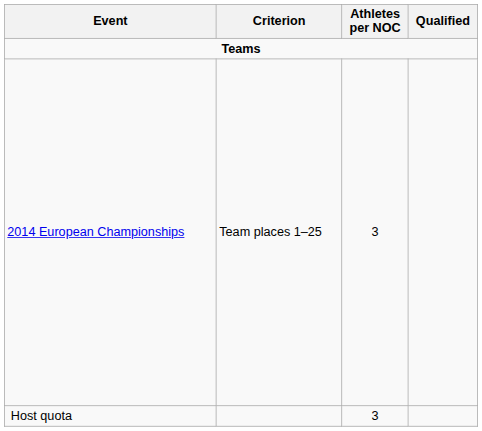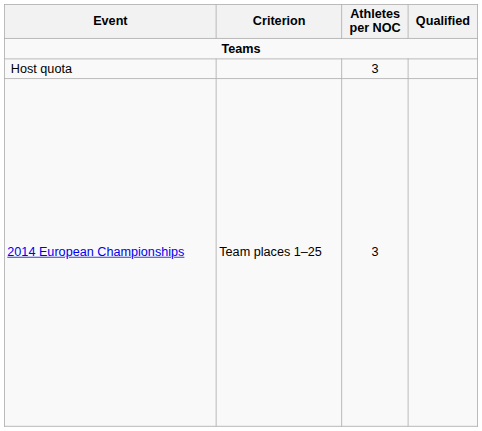 <table class="wikitable" style="width:600px;">
 <tr>
 <th>Event</th>
 <th>Criterion</th>
 <th>Athletes<br>per NOC</th>
 <th>Qualified</th>
 </tr>
 <tr>
 <td colspan="4" style="text-align:center"><strong>Teams</strong></td>
 </tr>
 <tr>
+<td> Host quota</td>
+<td> </td>
+<td align=center>3</td>
+<td></td>
+</tr>
+<tr>
 <td><a href='#'>2014 European Championships</a></td>
 <td>Team places 1–25</td>
 <td align=center>3</td>
 <td><br><br><br><br><br><br><br><br><br><br><br><br><br><br><br><br><br><br><br><br><br><br><br><br></td>
 </tr>
-<tr>
-<td> Host quota</td>
-<td> </td>
-<td align=center>3</td>
-<td></td>
-</tr>
 </table>
